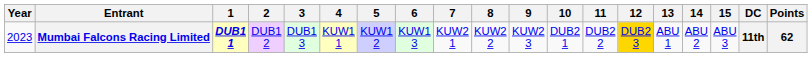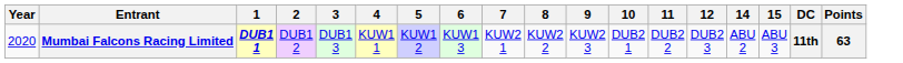 <table class="wikitable" style="text-align:center; font-size:85%;">
 <tr>
 <th>Year</th>
 <th>Entrant</th>
 <th>1</th>
 <th>2</th>
 <th>3</th>
 <th>4</th>
 <th>5</th>
 <th>6</th>
 <th>7</th>
 <th>8</th>
 <th>9</th>
 <th>10</th>
 <th>11</th>
 <th>12</th>
-<th>13</th>
 <th>14</th>
 <th>15</th>
 <th>DC</th>
 <th>Points</th>
 </tr>
 <tr>
-<td><a href='#'>2023</a></td>
+<td><a href='#'>2020</a></td>
 <th><a href='#'>Mumbai Falcons Racing Limited</a></th>
 <td style="background:#FFFFBF;"><strong><em><a href='#'>DUB1<br>1</a></em><br></strong></td>
 <td style="background:#EFCFFF;"><a href='#'>DUB1<br>2</a><br></td>
 <td style="background:#DFFFDF;"><a href='#'>DUB1<br>3</a><br></td>
 <td style="background:#FFFFBF;"><a href='#'>KUW1<br>1</a><br></td>
 <td style="background:#CFCFFF;"><a href='#'>KUW1<br>2</a><br></td>
 <td style="background:#DFFFDF;"><a href='#'>KUW1<br>3</a><br></td>
 <td><a href='#'>KUW2<br>1</a></td>
 <td><a href='#'>KUW2<br>2</a></td>
 <td><a href='#'>KUW2<br>3</a></td>
 <td><a href='#'>DUB2<br>1</a></td>
 <td><a href='#'>DUB2<br>2</a></td>
-<td style="background: gold;"><a href='#'>DUB2<br>3</a></td>
-<td><a href='#'>ABU<br>1</a></td>
+<td><a href='#'>DUB2<br>3</a></td>
 <td><a href='#'>ABU<br>2</a></td>
 <td><a href='#'>ABU<br>3</a></td>
 <th>11th</th>
-<th>62</th>
+<th>63</th>
 </tr>
 </table>
